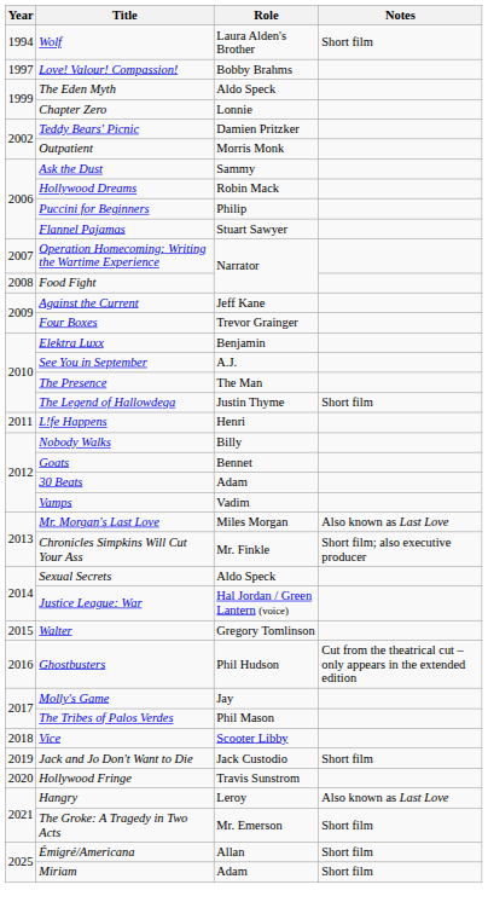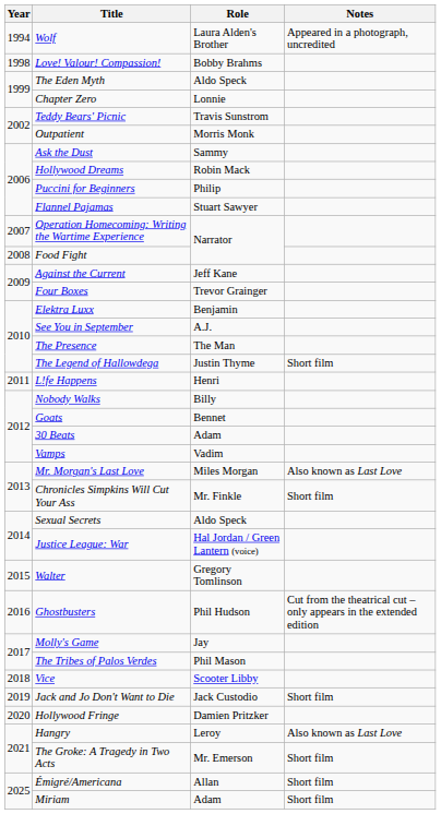 <table class="wikitable">
 <tr>
 <th>Year</th>
 <th>Title</th>
 <th>Role</th>
 <th class="unsortable">Notes</th>
 </tr>
 <tr>
 <td>1994</td>
 <td><em><a href='#'>Wolf</a></em></td>
 <td>Laura Alden's Brother</td>
-<td>Short film</td>
+<td>Appeared in a photograph, uncredited</td>
 </tr>
 <tr>
-<td>1997</td>
+<td>1998</td>
 <td><em><a href='#'>Love! Valour! Compassion!</a></em></td>
 <td>Bobby Brahms</td>
 <td></td>
 </tr>
 <tr>
 <td rowspan="2">1999</td>
 <td><em>The Eden Myth</em></td>
 <td>Aldo Speck</td>
 <td></td>
 </tr>
 <tr>
 <td><em>Chapter Zero</em></td>
 <td>Lonnie</td>
 <td></td>
 </tr>
 <tr>
 <td rowspan="2">2002</td>
 <td><em><a href='#'>Teddy Bears' Picnic</a></em></td>
-<td>Damien Pritzker</td>
+<td>Travis Sunstrom</td>
 <td></td>
 </tr>
 <tr>
 <td><em>Outpatient</em></td>
 <td>Morris Monk</td>
 <td></td>
 </tr>
 <tr>
 <td rowspan="4">2006</td>
 <td><em><a href='#'>Ask the Dust</a></em></td>
 <td>Sammy</td>
 <td></td>
 </tr>
 <tr>
 <td><em><a href='#'>Hollywood Dreams</a></em></td>
 <td>Robin Mack</td>
 <td></td>
 </tr>
 <tr>
 <td><em><a href='#'>Puccini for Beginners</a></em></td>
 <td>Philip</td>
 <td></td>
 </tr>
 <tr>
 <td><em><a href='#'>Flannel Pajamas</a></em></td>
 <td>Stuart Sawyer</td>
 <td></td>
 </tr>
 <tr>
 <td>2007</td>
 <td><em><a href='#'>Operation Homecoming: Writing the Wartime Experience</a></em></td>
 <td rowspan="2">Narrator</td>
 <td></td>
 </tr>
 <tr>
 <td>2008</td>
 <td><em>Food Fight</em></td>
 </tr>
 <tr>
 <td rowspan="2">2009</td>
 <td><em><a href='#'>Against the Current</a></em></td>
 <td>Jeff Kane</td>
 <td></td>
 </tr>
 <tr>
 <td><em><a href='#'>Four Boxes</a></em></td>
 <td>Trevor Grainger</td>
 <td></td>
 </tr>
 <tr>
 <td rowspan="4">2010</td>
 <td><em><a href='#'>Elektra Luxx</a></em></td>
 <td>Benjamin</td>
 <td></td>
 </tr>
 <tr>
 <td><em><a href='#'>See You in September</a></em></td>
 <td>A.J.</td>
 <td></td>
 </tr>
 <tr>
 <td><em><a href='#'>The Presence</a></em></td>
 <td>The Man</td>
 <td></td>
 </tr>
 <tr>
 <td><em><a href='#'>The Legend of Hallowdega</a></em></td>
 <td>Justin Thyme</td>
 <td>Short film</td>
 </tr>
 <tr>
 <td>2011</td>
 <td><em><a href='#'>L!fe Happens</a></em></td>
 <td>Henri</td>
 <td></td>
 </tr>
 <tr>
 <td rowspan="4">2012</td>
 <td><em><a href='#'>Nobody Walks</a></em></td>
 <td>Billy</td>
 <td></td>
 </tr>
 <tr>
 <td><em><a href='#'>Goats</a></em></td>
 <td>Bennet</td>
 <td></td>
 </tr>
 <tr>
 <td><em><a href='#'>30 Beats</a></em></td>
 <td>Adam</td>
 <td></td>
 </tr>
 <tr>
 <td><em><a href='#'>Vamps</a></em></td>
 <td>Vadim</td>
 <td></td>
 </tr>
 <tr>
 <td rowspan="2">2013</td>
 <td><em><a href='#'>Mr. Morgan's Last Love</a></em></td>
 <td>Miles Morgan</td>
 <td>Also known as <em>Last Love</em></td>
 </tr>
 <tr>
 <td><em>Chronicles Simpkins Will Cut Your Ass</em></td>
 <td>Mr. Finkle</td>
-<td>Short film; also executive producer</td>
+<td>Short film</td>
 </tr>
 <tr>
 <td rowspan="2">2014</td>
 <td><em>Sexual Secrets</em></td>
 <td>Aldo Speck</td>
 <td></td>
 </tr>
 <tr>
 <td><em><a href='#'>Justice League: War</a></em></td>
 <td><a href='#'>Hal Jordan / Green Lantern</a> <small>(voice)</small></td>
 <td></td>
 </tr>
 <tr>
 <td>2015</td>
 <td><em><a href='#'>Walter</a></em></td>
 <td>Gregory Tomlinson</td>
 <td></td>
 </tr>
 <tr>
 <td>2016</td>
 <td><em><a href='#'>Ghostbusters</a></em></td>
 <td>Phil Hudson</td>
 <td>Cut from the theatrical cut – only appears in the extended edition</td>
 </tr>
 <tr>
 <td rowspan="2">2017</td>
 <td><em><a href='#'>Molly's Game</a></em></td>
 <td>Jay</td>
 <td></td>
 </tr>
 <tr>
 <td><em><a href='#'>The Tribes of Palos Verdes</a></em></td>
 <td>Phil Mason</td>
 <td></td>
 </tr>
 <tr>
 <td>2018</td>
 <td><em><a href='#'>Vice</a></em></td>
 <td><a href='#'>Scooter Libby</a></td>
 <td></td>
 </tr>
 <tr>
 <td>2019</td>
 <td><em>Jack and Jo Don't Want to Die</em></td>
 <td>Jack Custodio</td>
 <td>Short film</td>
 </tr>
 <tr>
 <td>2020</td>
 <td><em>Hollywood Fringe </em></td>
-<td>Travis Sunstrom</td>
+<td>Damien Pritzker</td>
 <td></td>
 </tr>
 <tr>
 <td rowspan="2">2021</td>
 <td><em>Hangry</em></td>
 <td>Leroy</td>
 <td>Also known as <em>Last Love</em></td>
 </tr>
 <tr>
 <td><em>The Groke: A Tragedy in Two Acts</em></td>
 <td>Mr. Emerson</td>
 <td>Short film</td>
 </tr>
 <tr>
 <td rowspan="2">2025</td>
 <td><em>Émigré/Americana</em></td>
 <td>Allan</td>
 <td>Short film</td>
 </tr>
 <tr>
 <td><em>Miriam</em></td>
 <td>Adam</td>
 <td>Short film</td>
 </tr>
 </table>
